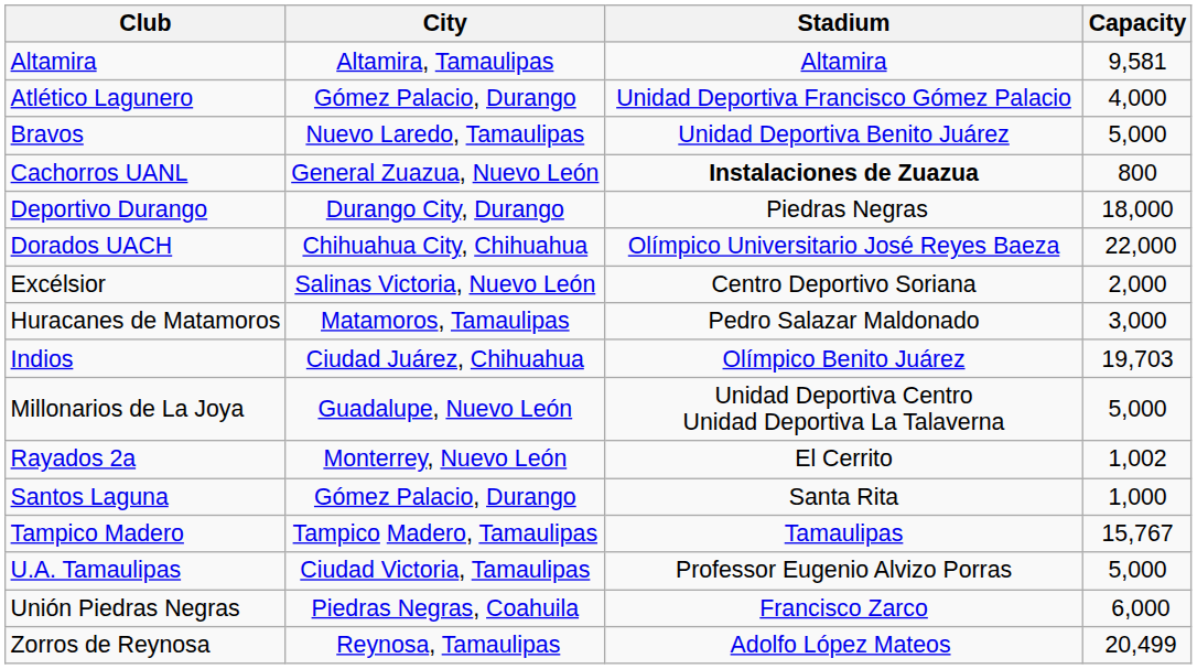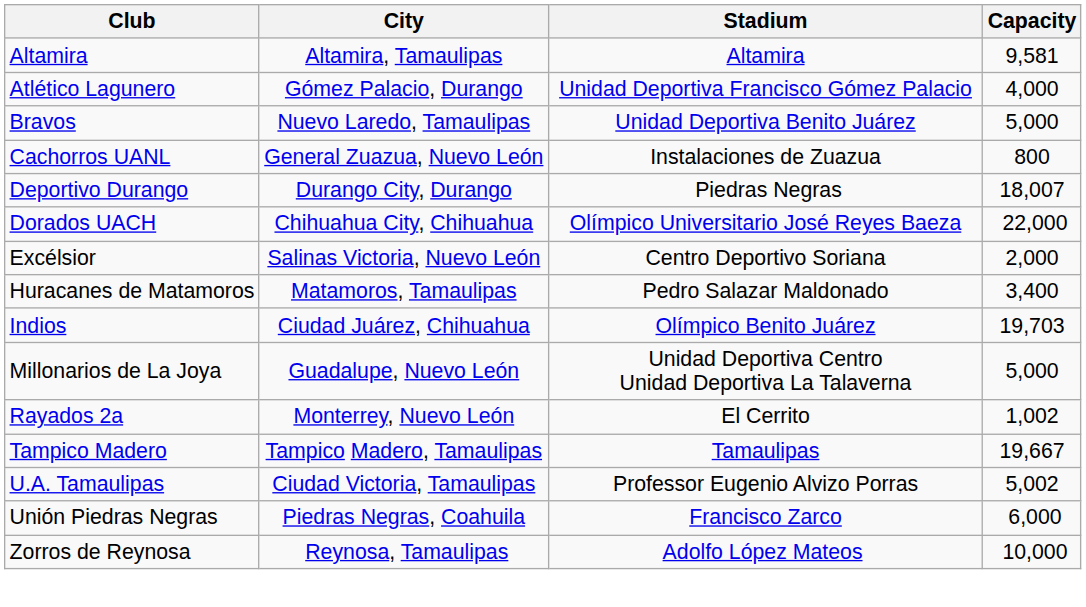 <table class="wikitable sortable" style="text-align: center;">
 <tr>
 <th>Club</th>
 <th>City</th>
 <th>Stadium</th>
 <th>Capacity</th>
 </tr>
 <tr>
 <td align="left"><a href='#'>Altamira</a></td>
 <td><a href='#'>Altamira</a>, <a href='#'>Tamaulipas</a></td>
 <td><a href='#'>Altamira</a></td>
 <td>9,581</td>
 </tr>
 <tr>
 <td align="left"><a href='#'>Atlético Lagunero</a></td>
 <td><a href='#'>Gómez Palacio</a>, <a href='#'>Durango</a></td>
 <td> <a href='#'>Unidad Deportiva Francisco Gómez Palacio</a> </td>
 <td>4,000</td>
 </tr>
 <tr>
 <td align="left"><a href='#'>Bravos</a></td>
 <td><a href='#'>Nuevo Laredo</a>, <a href='#'>Tamaulipas</a></td>
 <td><a href='#'>Unidad Deportiva Benito Juárez</a></td>
 <td>5,000</td>
 </tr>
 <tr>
 <td align="left"><a href='#'>Cachorros UANL</a></td>
 <td><a href='#'>General Zuazua</a>, <a href='#'>Nuevo León</a></td>
-<td><strong>Instalaciones de Zuazua</strong></td>
+<td>Instalaciones de Zuazua</td>
 <td>800</td>
 </tr>
 <tr>
 <td align="left"><a href='#'>Deportivo Durango</a></td>
 <td><a href='#'>Durango City</a>, <a href='#'>Durango</a></td>
 <td> Piedras Negras</td>
-<td>18,000</td>
+<td>18,007</td>
 </tr>
 <tr>
 <td align="left"><a href='#'>Dorados UACH</a> </td>
 <td> <a href='#'>Chihuahua City</a>, <a href='#'>Chihuahua</a> </td>
 <td><a href='#'>Olímpico Universitario José Reyes Baeza</a></td>
 <td> 22,000</td>
 </tr>
 <tr>
 <td align="left">Excélsior</td>
 <td><a href='#'>Salinas Victoria</a>, <a href='#'>Nuevo León</a></td>
 <td>Centro Deportivo Soriana</td>
 <td>2,000</td>
 </tr>
 <tr>
 <td align="left">Huracanes de Matamoros</td>
 <td><a href='#'>Matamoros</a>, <a href='#'>Tamaulipas</a></td>
 <td>Pedro Salazar Maldonado</td>
-<td>3,000</td>
+<td>3,400</td>
 </tr>
 <tr>
 <td align="left"><a href='#'>Indios</a></td>
 <td><a href='#'>Ciudad Juárez</a>, <a href='#'>Chihuahua</a></td>
 <td><a href='#'>Olímpico Benito Juárez</a></td>
 <td>19,703</td>
 </tr>
 <tr>
 <td align="left">Millonarios de La Joya</td>
 <td><a href='#'>Guadalupe</a>, <a href='#'>Nuevo León</a></td>
 <td>Unidad Deportiva Centro<br>Unidad Deportiva La Talaverna</td>
 <td>5,000</td>
 </tr>
 <tr>
 <td align="left"><a href='#'>Rayados 2a</a></td>
 <td><a href='#'>Monterrey</a>, <a href='#'>Nuevo León</a></td>
 <td>El Cerrito</td>
 <td>1,002</td>
 </tr>
 <tr>
-<td align="left"><a href='#'>Santos Laguna</a></td>
-<td><a href='#'>Gómez Palacio</a>, <a href='#'>Durango</a></td>
-<td>Santa Rita</td>
-<td>1,000</td>
-</tr>
-<tr>
 <td align="left"><a href='#'>Tampico Madero</a></td>
 <td><a href='#'>Tampico</a> <a href='#'>Madero</a>, <a href='#'>Tamaulipas</a></td>
 <td><a href='#'>Tamaulipas</a></td>
-<td>15,767</td>
+<td>19,667</td>
 </tr>
 <tr>
 <td align="left"><a href='#'>U.A. Tamaulipas</a></td>
 <td><a href='#'>Ciudad Victoria</a>, <a href='#'>Tamaulipas</a></td>
 <td>Professor Eugenio Alvizo Porras</td>
-<td>5,000</td>
+<td>5,002</td>
 </tr>
 <tr>
 <td align="left">Unión Piedras Negras</td>
 <td> <a href='#'>Piedras Negras</a>, <a href='#'>Coahuila</a> </td>
 <td><a href='#'>Francisco Zarco</a></td>
 <td> 6,000</td>
 </tr>
 <tr>
 <td align="left">Zorros de Reynosa</td>
 <td> <a href='#'>Reynosa</a>, <a href='#'>Tamaulipas</a></td>
 <td><a href='#'>Adolfo López Mateos</a> </td>
-<td> 20,499</td>
+<td> 10,000</td>
 </tr>
 </table>
